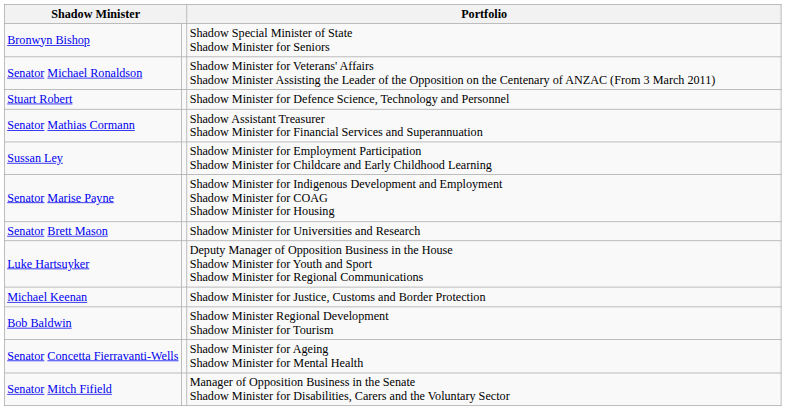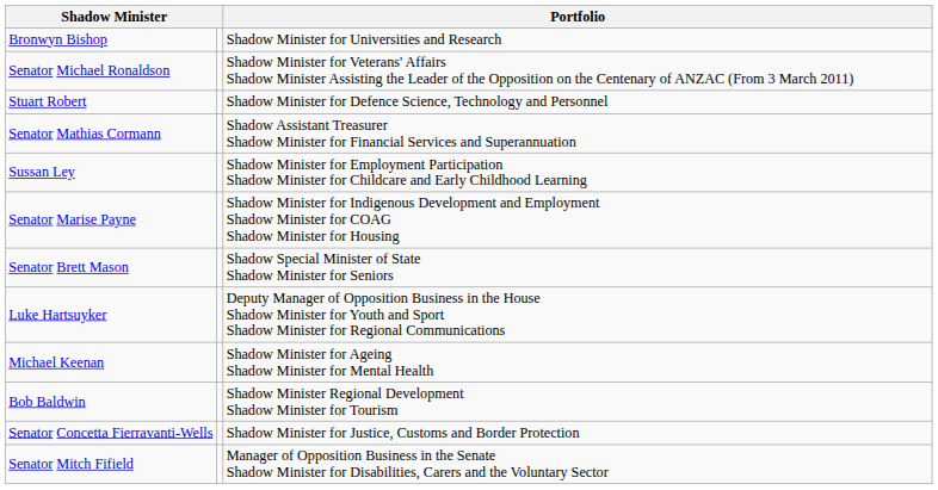 <table class="wikitable">
 <tr>
 <th width=80 colspan="2">Shadow Minister</th>
 <th width=775>Portfolio</th>
 </tr>
 <tr>
 <td><a href='#'>Bronwyn Bishop</a> </td>
 <td></td>
-<td>Shadow Special Minister of State<br>Shadow Minister for Seniors</td>
+<td>Shadow Minister for Universities and Research</td>
 </tr>
 <tr>
 <td><a href='#'>Senator</a> <a href='#'>Michael Ronaldson</a></td>
 <td></td>
 <td>Shadow Minister for Veterans' Affairs<br>Shadow Minister Assisting the Leader of the Opposition on the Centenary of ANZAC (From 3 March 2011)</td>
 </tr>
 <tr>
 <td><a href='#'>Stuart Robert</a> </td>
 <td></td>
 <td>Shadow Minister for Defence Science, Technology and Personnel</td>
 </tr>
 <tr>
 <td><a href='#'>Senator</a> <a href='#'>Mathias Cormann</a></td>
 <td></td>
 <td>Shadow Assistant Treasurer<br>Shadow Minister for Financial Services and Superannuation</td>
 </tr>
 <tr>
 <td><a href='#'>Sussan Ley</a> </td>
 <td></td>
 <td>Shadow Minister for Employment Participation<br>Shadow Minister for Childcare and Early Childhood Learning</td>
 </tr>
 <tr>
 <td><a href='#'>Senator</a> <a href='#'>Marise Payne</a></td>
 <td></td>
 <td>Shadow Minister for Indigenous Development and Employment<br>Shadow Minister for COAG<br>Shadow Minister for Housing</td>
 </tr>
 <tr>
 <td><a href='#'>Senator</a> <a href='#'>Brett Mason</a></td>
 <td></td>
-<td>Shadow Minister for Universities and Research</td>
+<td>Shadow Special Minister of State<br>Shadow Minister for Seniors</td>
 </tr>
 <tr>
 <td><a href='#'>Luke Hartsuyker</a> </td>
 <td></td>
 <td>Deputy Manager of Opposition Business in the House<br>Shadow Minister for Youth and Sport<br>Shadow Minister for Regional Communications</td>
 </tr>
 <tr>
 <td><a href='#'>Michael Keenan</a> </td>
 <td></td>
-<td>Shadow Minister for Justice, Customs and Border Protection</td>
+<td>Shadow Minister for Ageing<br>Shadow Minister for Mental Health</td>
 </tr>
 <tr>
 <td><a href='#'>Bob Baldwin</a> </td>
 <td></td>
 <td>Shadow Minister Regional Development<br>Shadow Minister for Tourism</td>
 </tr>
 <tr>
 <td><a href='#'>Senator</a> <a href='#'>Concetta Fierravanti-Wells</a></td>
 <td></td>
-<td>Shadow Minister for Ageing<br>Shadow Minister for Mental Health</td>
+<td>Shadow Minister for Justice, Customs and Border Protection</td>
 </tr>
 <tr>
 <td><a href='#'>Senator</a> <a href='#'>Mitch Fifield</a></td>
 <td></td>
 <td>Manager of Opposition Business in the Senate<br>Shadow Minister for Disabilities, Carers and the Voluntary Sector</td>
 </tr>
 </table>
